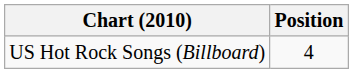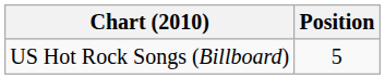 <table class="wikitable">
 <tr>
 <th>Chart (2010)</th>
 <th>Position</th>
 </tr>
 <tr>
 <td>US Hot Rock Songs (<em>Billboard</em>)</td>
-<td align="center">4</td>
+<td align="center">5</td>
 </tr>
 </table>
